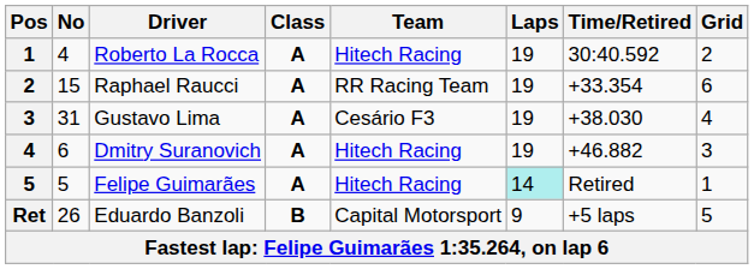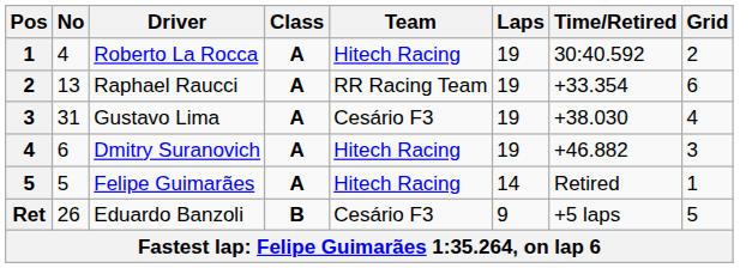 <table class="wikitable" style="font-size:90%">
 <tr>
 <th>Pos</th>
 <th>No</th>
 <th>Driver</th>
 <th>Class</th>
 <th>Team</th>
 <th>Laps</th>
 <th>Time/Retired</th>
 <th>Grid</th>
 </tr>
 <tr>
 <th>1</th>
 <td>4</td>
 <td> <a href='#'>Roberto La Rocca</a></td>
 <td align="center"><strong><span>A</span></strong></td>
 <td><a href='#'>Hitech Racing</a></td>
 <td>19</td>
 <td>30:40.592</td>
 <td>2</td>
 </tr>
 <tr>
 <th>2</th>
-<td>15</td>
+<td>13</td>
 <td> Raphael Raucci</td>
 <td align="center"><strong><span>A</span></strong></td>
 <td>RR Racing Team</td>
 <td>19</td>
 <td>+33.354</td>
 <td>6</td>
 </tr>
 <tr>
 <th>3</th>
 <td>31</td>
 <td> Gustavo Lima</td>
 <td align="center"><strong><span>A</span></strong></td>
 <td>Cesário F3</td>
 <td>19</td>
 <td>+38.030</td>
 <td>4</td>
 </tr>
 <tr>
 <th>4</th>
 <td>6</td>
 <td> <a href='#'>Dmitry Suranovich</a></td>
 <td align="center"><strong><span>A</span></strong></td>
 <td><a href='#'>Hitech Racing</a></td>
 <td>19</td>
 <td>+46.882</td>
 <td>3</td>
 </tr>
 <tr>
 <th>5</th>
 <td>5</td>
 <td> <a href='#'>Felipe Guimarães</a></td>
 <td align="center"><strong><span>A</span></strong></td>
 <td><a href='#'>Hitech Racing</a></td>
-<td style="background: paleturquoise;">14</td>
+<td>14</td>
 <td>Retired</td>
 <td>1</td>
 </tr>
 <tr>
 <th>Ret</th>
 <td>26</td>
 <td> Eduardo Banzoli</td>
 <td align=center><strong><span>B</span></strong></td>
-<td>Capital Motorsport</td>
+<td>Cesário F3</td>
 <td>9</td>
 <td>+5 laps</td>
 <td>5</td>
 </tr>
 <tr>
 <th colspan=8 align=center>Fastest lap: <a href='#'>Felipe Guimarães</a> 1:35.264,  on lap 6</th>
 </tr>
 </table>
